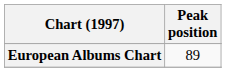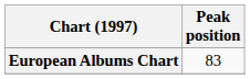 <table class="wikitable sortable plainrowheaders">
 <tr>
 <th>Chart (1997)</th>
 <th>Peak<br>position</th>
 </tr>
 <tr>
 </tr>
 <tr>
 <th scope="row">European Albums Chart</th>
-<td align="center">89</td>
+<td align="center">83</td>
 </tr>
 <tr>
 </tr>
 <tr>
 </tr>
 <tr>
 </tr>
 </table>
